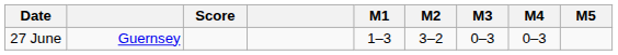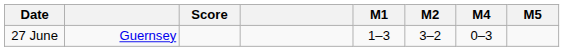 <table class="wikitable" style="text-align: center; font-size:90% ">
 <tr>
 <th width="60">Date</th>
 <th align="right" width="120"></th>
 <th width="60">Score</th>
 <th align="left" width="120"></th>
 <th width="50">M1</th>
 <th width="50">M2</th>
-<th width="50">M3</th>
 <th width="50">M4</th>
 <th width="50">M5</th>
 </tr>
 <tr>
 <td>27 June</td>
 <td align=right><a href='#'>Guernsey</a> </td>
 <td align=center></td>
 <td align=left><strong></strong></td>
 <td>1–3</td>
 <td>3–2</td>
 <td>0–3</td>
-<td>0–3</td>
 <td></td>
 </tr>
 </table>
